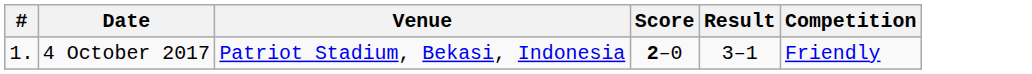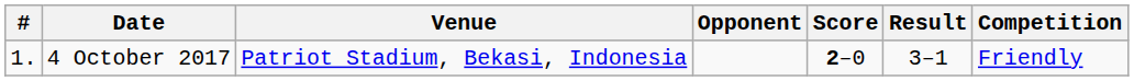 <table class="wikitable">
 <tr>
 <th>#</th>
 <th>Date</th>
 <th>Venue</th>
+<th>Opponent</th>
 <th>Score</th>
 <th>Result</th>
 <th>Competition</th>
 </tr>
 <tr>
 <td>1.</td>
 <td>4 October 2017</td>
 <td><a href='#'>Patriot Stadium</a>, <a href='#'>Bekasi</a>, <a href='#'>Indonesia</a></td>
+<td></td>
 <td align=center><strong>2</strong>–0</td>
 <td align=center>3–1</td>
 <td><a href='#'>Friendly</a></td>
 </tr>
 </table>
